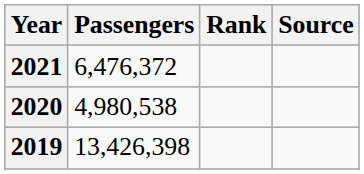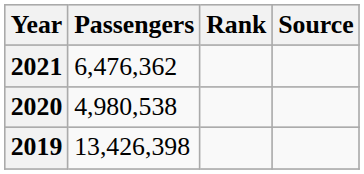 <table class="wikitable sortable">
 <tr>
 <th>Year</th>
 <th>Passengers</th>
 <th>Rank</th>
 <th>Source</th>
 </tr>
 <tr>
 <th>2021</th>
-<td>6,476,372 </td>
+<td>6,476,362 </td>
 <td></td>
 <td></td>
 </tr>
 <tr>
 <th>2020</th>
 <td>4,980,538 </td>
 <td></td>
 <td></td>
 </tr>
 <tr>
 <th>2019</th>
 <td>13,426,398</td>
 <td></td>
 <td></td>
 </tr>
 </table>
